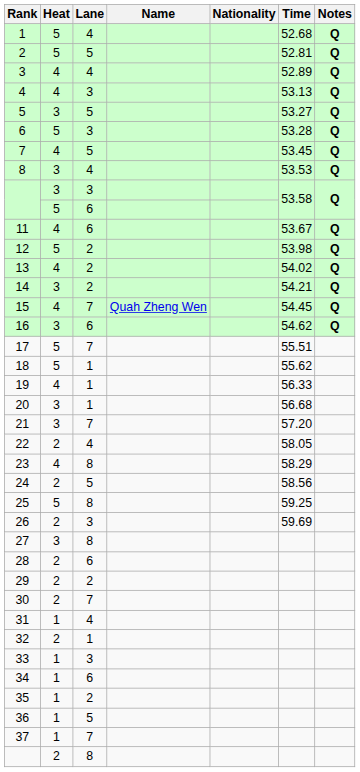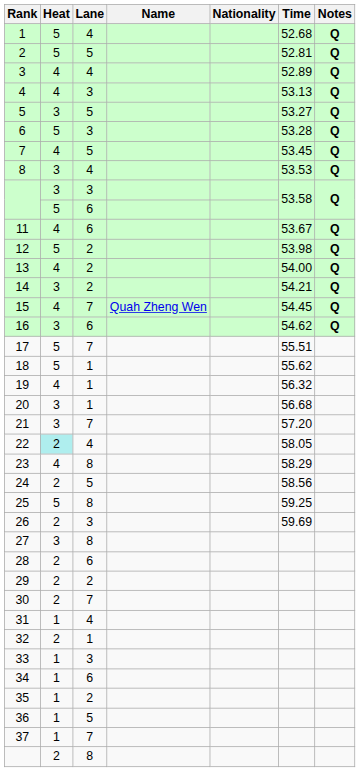 <table class="wikitable sortable" style="text-align:center">
 <tr>
 <th>Rank</th>
 <th>Heat</th>
 <th>Lane</th>
 <th>Name</th>
 <th>Nationality</th>
 <th>Time</th>
 <th>Notes</th>
 </tr>
 <tr bgcolor=ccffcc>
 <td>1</td>
 <td>5</td>
 <td>4</td>
 <td align=left></td>
 <td align=left></td>
 <td>52.68</td>
 <td><strong>Q</strong></td>
 </tr>
 <tr bgcolor=ccffcc>
 <td>2</td>
 <td>5</td>
 <td>5</td>
 <td align=left></td>
 <td align=left></td>
 <td>52.81</td>
 <td><strong>Q</strong></td>
 </tr>
 <tr bgcolor=ccffcc>
 <td>3</td>
 <td>4</td>
 <td>4</td>
 <td align=left></td>
 <td align=left></td>
 <td>52.89</td>
 <td><strong>Q</strong></td>
 </tr>
 <tr bgcolor=ccffcc>
 <td>4</td>
 <td>4</td>
 <td>3</td>
 <td align=left></td>
 <td align=left></td>
 <td>53.13</td>
 <td><strong>Q</strong></td>
 </tr>
 <tr bgcolor=ccffcc>
 <td>5</td>
 <td>3</td>
 <td>5</td>
 <td align=left></td>
 <td align=left></td>
 <td>53.27</td>
 <td><strong>Q</strong></td>
 </tr>
 <tr bgcolor=ccffcc>
 <td>6</td>
 <td>5</td>
 <td>3</td>
 <td align=left></td>
 <td align=left></td>
 <td>53.28</td>
 <td><strong>Q</strong></td>
 </tr>
 <tr bgcolor=ccffcc>
 <td>7</td>
 <td>4</td>
 <td>5</td>
 <td align=left></td>
 <td align=left></td>
 <td>53.45</td>
 <td><strong>Q</strong></td>
 </tr>
 <tr bgcolor=ccffcc>
 <td>8</td>
 <td>3</td>
 <td>4</td>
 <td align=left></td>
 <td align=left></td>
 <td>53.53</td>
 <td><strong>Q</strong></td>
 </tr>
 <tr bgcolor=ccffcc>
 <td rowspan=2></td>
 <td>3</td>
 <td>3</td>
 <td align=left></td>
 <td align=left></td>
 <td rowspan=2>53.58</td>
 <td rowspan=2><strong>Q</strong></td>
 </tr>
 <tr bgcolor=ccffcc>
 <td>5</td>
 <td>6</td>
 <td align=left></td>
 <td align=left></td>
 </tr>
 <tr bgcolor=ccffcc>
 <td>11</td>
 <td>4</td>
 <td>6</td>
 <td align=left></td>
 <td align=left></td>
 <td>53.67</td>
 <td><strong>Q</strong></td>
 </tr>
 <tr bgcolor=ccffcc>
 <td>12</td>
 <td>5</td>
 <td>2</td>
 <td align=left></td>
 <td align=left></td>
 <td>53.98</td>
 <td><strong>Q</strong></td>
 </tr>
 <tr bgcolor=ccffcc>
 <td>13</td>
 <td>4</td>
 <td>2</td>
 <td align=left></td>
 <td align=left></td>
-<td>54.02</td>
+<td>54.00</td>
 <td><strong>Q</strong></td>
 </tr>
 <tr bgcolor=ccffcc>
 <td>14</td>
 <td>3</td>
 <td>2</td>
 <td align=left></td>
 <td align=left></td>
 <td>54.21</td>
 <td><strong>Q</strong></td>
 </tr>
 <tr bgcolor=ccffcc>
 <td>15</td>
 <td>4</td>
 <td>7</td>
 <td align=left><a href='#'>Quah Zheng Wen</a></td>
 <td align=left></td>
 <td>54.45</td>
 <td><strong>Q</strong></td>
 </tr>
 <tr bgcolor=ccffcc>
 <td>16</td>
 <td>3</td>
 <td>6</td>
 <td align=left></td>
 <td align=left></td>
 <td>54.62</td>
 <td><strong>Q</strong></td>
 </tr>
 <tr>
 <td>17</td>
 <td>5</td>
 <td>7</td>
 <td align=left></td>
 <td align=left></td>
 <td>55.51</td>
 <td></td>
 </tr>
 <tr>
 <td>18</td>
 <td>5</td>
 <td>1</td>
 <td align=left></td>
 <td align=left></td>
 <td>55.62</td>
 <td></td>
 </tr>
 <tr>
 <td>19</td>
 <td>4</td>
 <td>1</td>
 <td align=left></td>
 <td align=left></td>
-<td>56.33</td>
+<td>56.32</td>
 <td></td>
 </tr>
 <tr>
 <td>20</td>
 <td>3</td>
 <td>1</td>
 <td align=left></td>
 <td align=left></td>
 <td>56.68</td>
 <td></td>
 </tr>
 <tr>
 <td>21</td>
 <td>3</td>
 <td>7</td>
 <td align=left></td>
 <td align=left></td>
 <td>57.20</td>
 <td></td>
 </tr>
 <tr>
 <td>22</td>
-<td>2</td>
+<td style="background: paleturquoise;">2</td>
 <td>4</td>
 <td align=left></td>
 <td align=left></td>
 <td>58.05</td>
 <td></td>
 </tr>
 <tr>
 <td>23</td>
 <td>4</td>
 <td>8</td>
 <td align=left></td>
 <td align=left></td>
 <td>58.29</td>
 <td></td>
 </tr>
 <tr>
 <td>24</td>
 <td>2</td>
 <td>5</td>
 <td align=left></td>
 <td align=left></td>
 <td>58.56</td>
 <td></td>
 </tr>
 <tr>
 <td>25</td>
 <td>5</td>
 <td>8</td>
 <td align=left></td>
 <td align=left></td>
 <td>59.25</td>
 <td></td>
 </tr>
 <tr>
 <td>26</td>
 <td>2</td>
 <td>3</td>
 <td align=left></td>
 <td align=left></td>
 <td>59.69</td>
 <td></td>
 </tr>
 <tr>
 <td>27</td>
 <td>3</td>
 <td>8</td>
 <td align=left></td>
 <td align=left></td>
 <td></td>
 <td></td>
 </tr>
 <tr>
 <td>28</td>
 <td>2</td>
 <td>6</td>
 <td align=left></td>
 <td align=left></td>
 <td></td>
 <td></td>
 </tr>
 <tr>
 <td>29</td>
 <td>2</td>
 <td>2</td>
 <td align=left></td>
 <td align=left></td>
 <td></td>
 <td></td>
 </tr>
 <tr>
 <td>30</td>
 <td>2</td>
 <td>7</td>
 <td align=left></td>
 <td align=left></td>
 <td></td>
 <td></td>
 </tr>
 <tr>
 <td>31</td>
 <td>1</td>
 <td>4</td>
 <td align=left></td>
 <td align=left></td>
 <td></td>
 <td></td>
 </tr>
 <tr>
 <td>32</td>
 <td>2</td>
 <td>1</td>
 <td align=left></td>
 <td align=left></td>
 <td></td>
 <td></td>
 </tr>
 <tr>
 <td>33</td>
 <td>1</td>
 <td>3</td>
 <td align=left></td>
 <td align=left></td>
 <td></td>
 <td></td>
 </tr>
 <tr>
 <td>34</td>
 <td>1</td>
 <td>6</td>
 <td align=left></td>
 <td align=left></td>
 <td></td>
 <td></td>
 </tr>
 <tr>
 <td>35</td>
 <td>1</td>
 <td>2</td>
 <td align=left></td>
 <td align=left></td>
 <td></td>
 <td></td>
 </tr>
 <tr>
 <td>36</td>
 <td>1</td>
 <td>5</td>
 <td align=left></td>
 <td align=left></td>
 <td></td>
 <td></td>
 </tr>
 <tr>
 <td>37</td>
 <td>1</td>
 <td>7</td>
 <td align=left></td>
 <td align=left></td>
 <td></td>
 <td></td>
 </tr>
 <tr>
 <td></td>
 <td>2</td>
 <td>8</td>
 <td align=left></td>
 <td align=left></td>
 <td></td>
 <td></td>
 </tr>
 </table>
